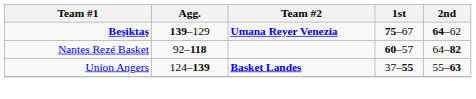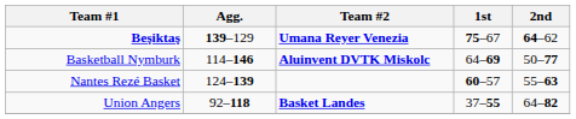 <table class=wikitable style="text-align:center">
 <tr>
 <th width=200>Team #1</th>
 <th width=100>Agg.</th>
 <th width=200>Team #2</th>
 <th width=60>1st</th>
 <th width=60>2nd</th>
 </tr>
 <tr>
 <td align=right><strong><a href='#'>Beşiktaş</a></strong> </td>
 <td><strong>139</strong>–129</td>
 <td align=left><strong> <a href='#'>Umana Reyer Venezia</a></strong></td>
 <td align=center><strong>75</strong>–67</td>
 <td align=center><strong>64</strong>–62</td>
 </tr>
 <tr>
+<td align=right><a href='#'>Basketball Nymburk</a> </td>
+<td>114–<strong>146</strong></td>
+<td align=left> <strong><a href='#'>Aluinvent DVTK Miskolc</a></strong></td>
+<td align=center>64–<strong>69</strong></td>
+<td align=center>50–<strong>77</strong></td>
+</tr>
+<tr>
 <td align=right><a href='#'>Nantes Rezé Basket</a> </td>
-<td>92–<strong>118</strong></td>
+<td>124–<strong>139</strong></td>
 <td align=left></td>
 <td align=center><strong>60</strong>–57</td>
-<td align=center>64–<strong>82</strong></td>
+<td align=center>55–<strong>63</strong></td>
 </tr>
 <tr>
 <td align=right><a href='#'>Union Angers</a> </td>
-<td>124–<strong>139</strong></td>
+<td>92–<strong>118</strong></td>
 <td align=left> <strong><a href='#'>Basket Landes</a></strong></td>
 <td align=center>37–<strong>55</strong></td>
-<td align=center>55–<strong>63</strong></td>
+<td align=center>64–<strong>82</strong></td>
 </tr>
 <tr>
 </tr>
 </table>
